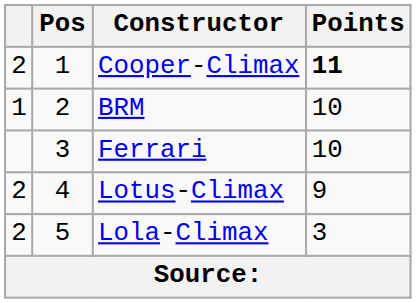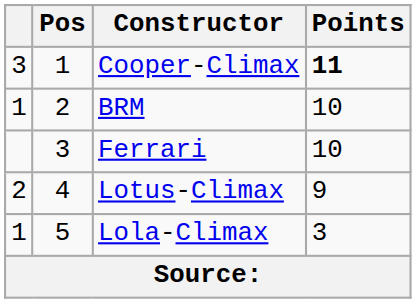 <table class="wikitable" style="font-size: 95%;">
 <tr>
 <th></th>
 <th>Pos</th>
 <th>Constructor</th>
 <th>Points</th>
 </tr>
 <tr>
-<td align="left"> 2</td>
+<td align="left"> 3</td>
 <td align="center">1</td>
 <td> <a href='#'>Cooper</a>-<a href='#'>Climax</a></td>
 <td align=left><strong>11</strong></td>
 </tr>
 <tr>
 <td align="left"> 1</td>
 <td align="center">2</td>
 <td> <a href='#'>BRM</a></td>
 <td align=left>10</td>
 </tr>
 <tr>
 <td align="left"></td>
 <td align="center">3</td>
 <td> <a href='#'>Ferrari</a></td>
 <td align=left>10</td>
 </tr>
 <tr>
 <td align="left"> 2</td>
 <td align="center">4</td>
 <td> <a href='#'>Lotus</a>-<a href='#'>Climax</a></td>
 <td align=left>9</td>
 </tr>
 <tr>
-<td align="left"> 2</td>
+<td align="left"> 1</td>
 <td align="center">5</td>
 <td> <a href='#'>Lola</a>-<a href='#'>Climax</a></td>
 <td align=left>3</td>
 </tr>
 <tr>
 <th colspan=4>Source: </th>
 </tr>
 </table>
